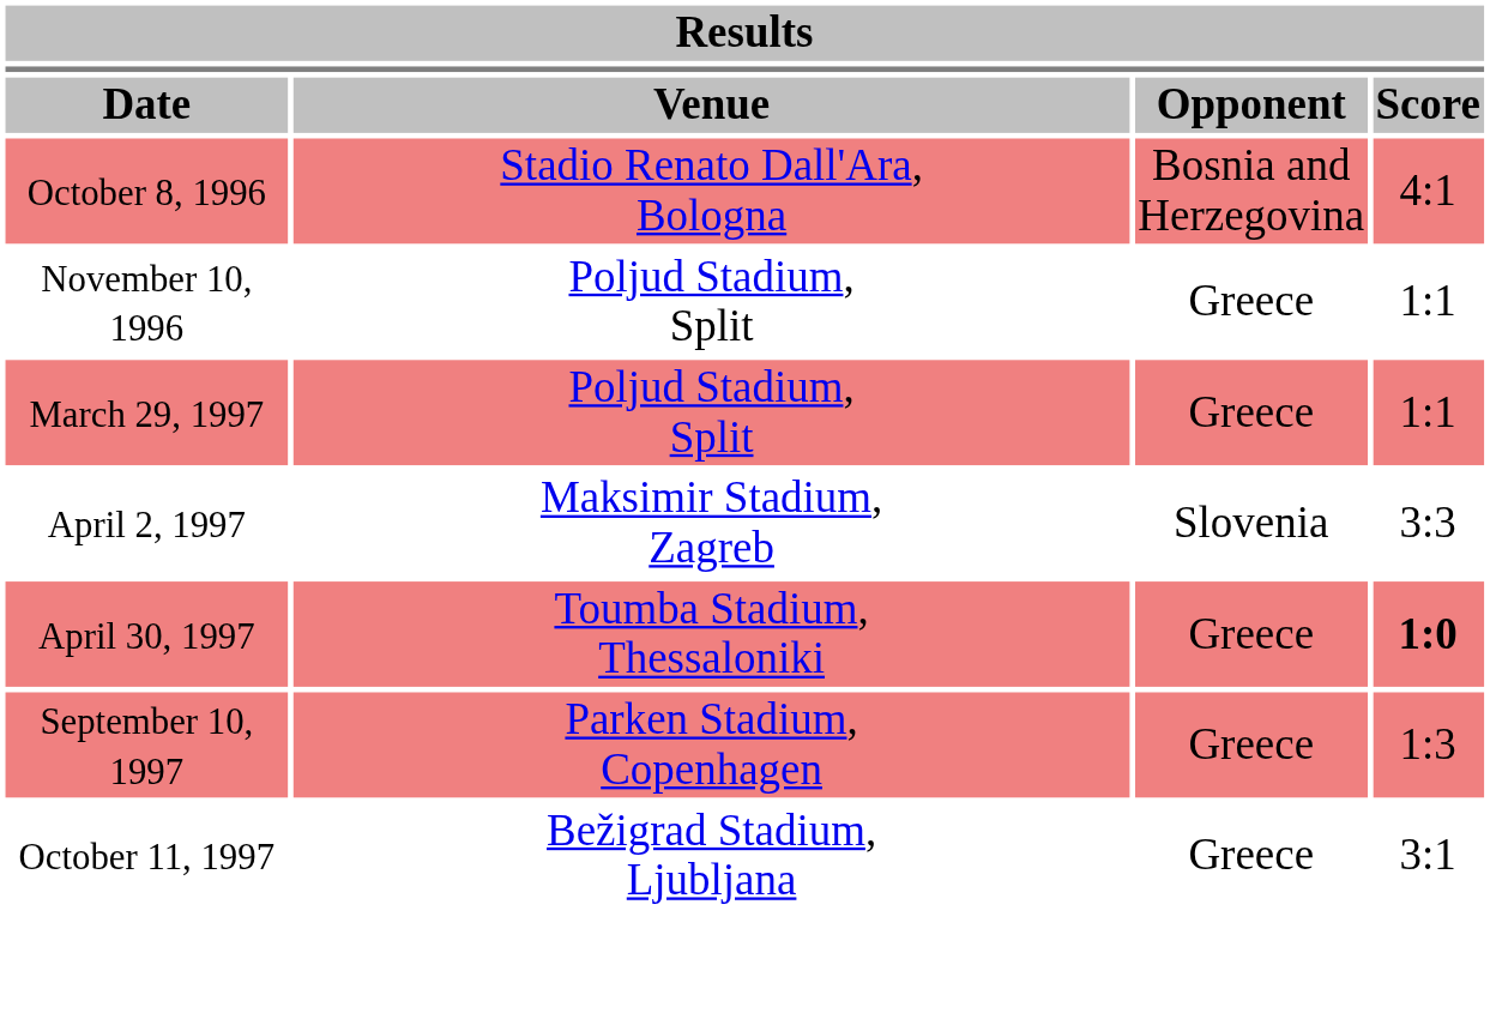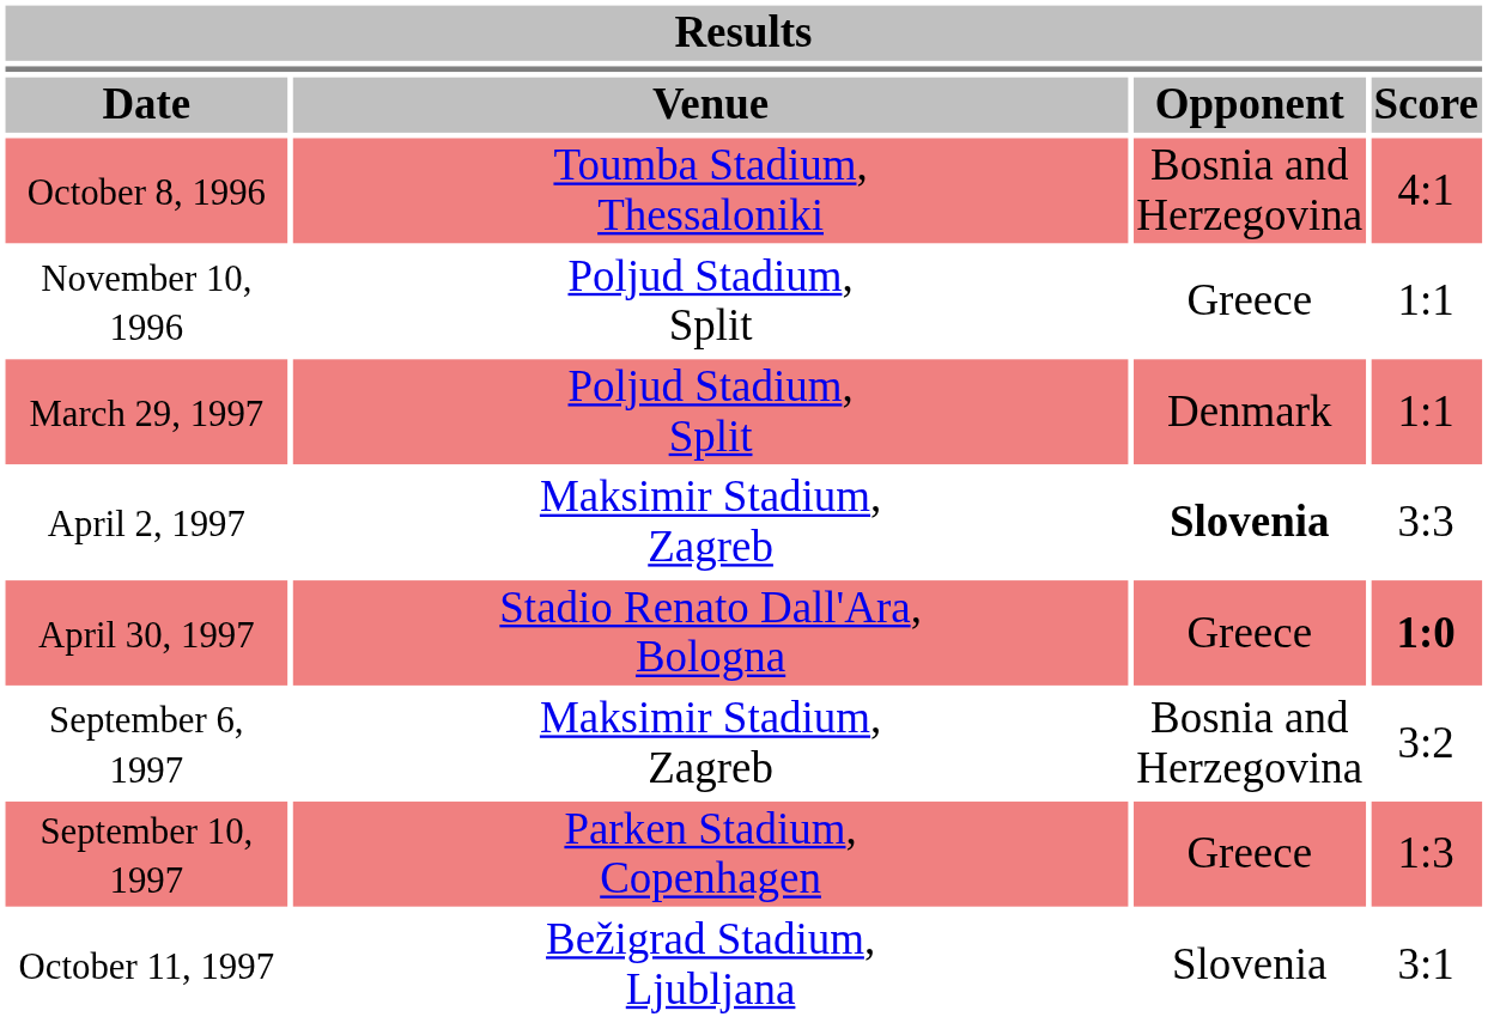 <table id="toc" style="margin: 0 2em 0 2em;">
 <tr>
 <th align="center" bgcolor=#c0c0c0 colspan=4>Results</th>
 </tr>
 <tr>
 <th bgcolor=#808080 colspan=4></th>
 </tr>
 <tr align=center bgcolor=#c0c0c0>
 <th width=100>Date</th>
 <th width=300>Venue</th>
 <th width=60>Opponent</th>
 <th width=20>Score</th>
 </tr>
 <tr>
 <td align=center bgcolor=#F08080><small>October 8, 1996</small></td>
-<td align=center bgcolor=#F08080><a href='#'>Stadio Renato Dall'Ara</a>,<br> <a href='#'>Bologna</a></td>
+<td align=center bgcolor=#F08080><a href='#'>Toumba Stadium</a>,<br> <a href='#'>Thessaloniki</a></td>
 <td align=center bgcolor=#F08080>Bosnia and Herzegovina</td>
 <td align=center bgcolor=#F08080>4:1</td>
 </tr>
 <tr>
 <td align=center bgcolor=#FFFFFF><small>November 10, 1996</small></td>
 <td align=center bgcolor=#FFFFFF><a href='#'>Poljud Stadium</a>,<br> Split</td>
 <td align=center bgcolor=#FFFFFF>Greece</td>
 <td align=center bgcolor=#FFFFFF>1:1</td>
 </tr>
 <tr>
 <td align=center bgcolor=#F08080><small>March 29, 1997</small></td>
 <td align=center bgcolor=#F08080><a href='#'>Poljud Stadium</a>,<br> <a href='#'>Split</a></td>
-<td align=center bgcolor=#F08080>Greece</td>
+<td align=center bgcolor=#F08080>Denmark</td>
 <td align=center bgcolor=#F08080>1:1</td>
 </tr>
 <tr>
 <td align=center bgcolor=#FFFFFF><small>April 2, 1997</small></td>
 <td align=center bgcolor=#FFFFFF><a href='#'>Maksimir Stadium</a>,<br> <a href='#'>Zagreb</a></td>
-<td align=center bgcolor=#FFFFFF>Slovenia</td>
+<td align=center bgcolor=#FFFFFF><strong>Slovenia</strong></td>
 <td align=center bgcolor=#FFFFFF>3:3</td>
 </tr>
 <tr>
 <td align=center bgcolor=#F08080><small>April 30, 1997</small></td>
-<td align=center bgcolor=#F08080><a href='#'>Toumba Stadium</a>,<br> <a href='#'>Thessaloniki</a></td>
+<td align=center bgcolor=#F08080><a href='#'>Stadio Renato Dall'Ara</a>,<br> <a href='#'>Bologna</a></td>
 <td align=center bgcolor=#F08080>Greece</td>
 <td align=center bgcolor=#F08080><strong>1:0</strong></td>
+</tr>
+<tr>
+<td align=center bgcolor=#FFFFFF><small>September 6, 1997</small></td>
+<td align=center bgcolor=#FFFFFF><a href='#'>Maksimir Stadium</a>,<br> Zagreb</td>
+<td align=center bgcolor=#FFFFFF>Bosnia and Herzegovina</td>
+<td align=center bgcolor=#FFFFFF>3:2</td>
 </tr>
 <tr>
 <td align=center bgcolor=#F08080><small>September 10, 1997</small></td>
 <td align=center bgcolor=#F08080><a href='#'>Parken Stadium</a>,<br> <a href='#'>Copenhagen</a></td>
 <td align=center bgcolor=#F08080>Greece</td>
 <td align=center bgcolor=#F08080>1:3</td>
 </tr>
 <tr>
 <td align=center bgcolor=#FFFFFF><small>October 11, 1997</small></td>
 <td align=center bgcolor=#FFFFFF><a href='#'>Bežigrad Stadium</a>,<br> <a href='#'>Ljubljana</a></td>
-<td align=center bgcolor=#FFFFFF>Greece</td>
+<td align=center bgcolor=#FFFFFF>Slovenia</td>
 <td align=center bgcolor=#FFFFFF>3:1</td>
 </tr>
 </table>
